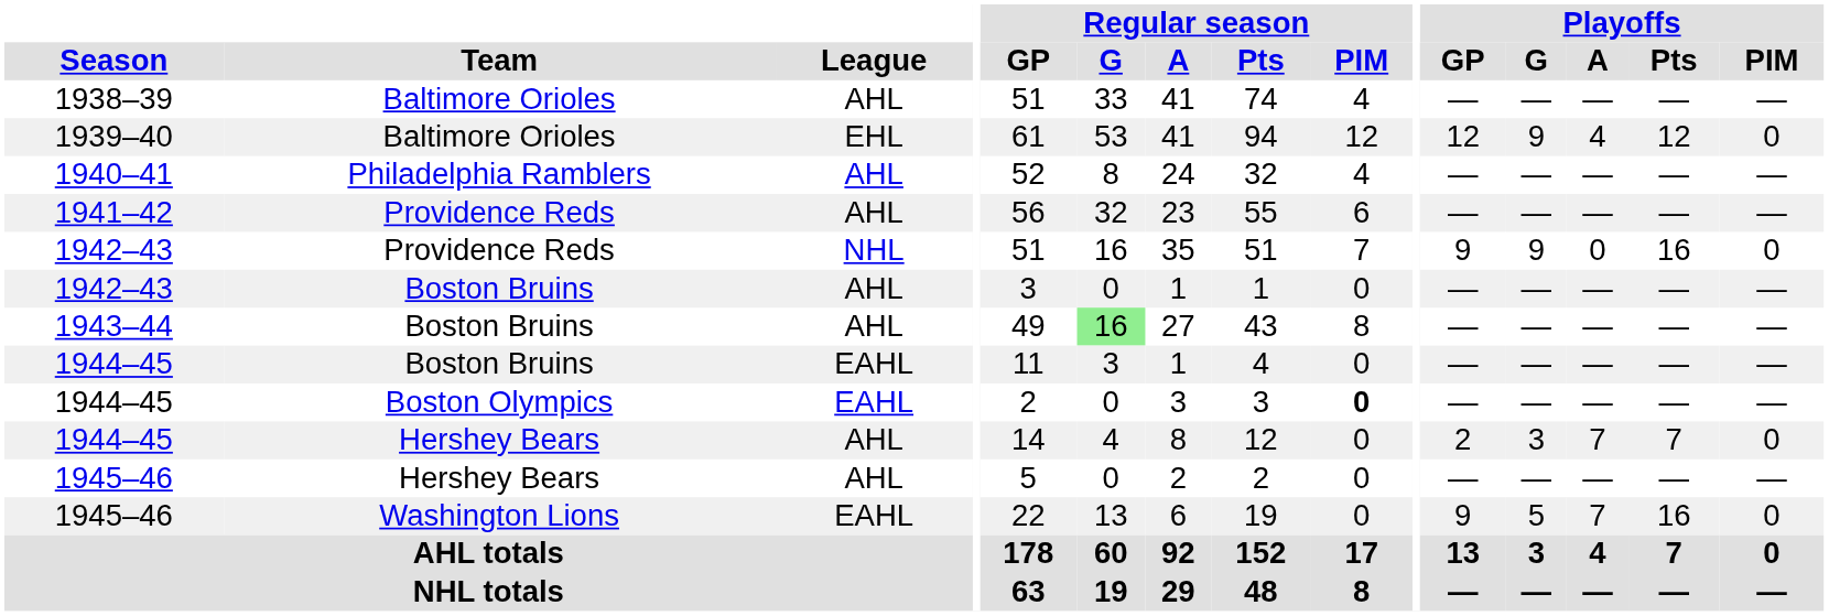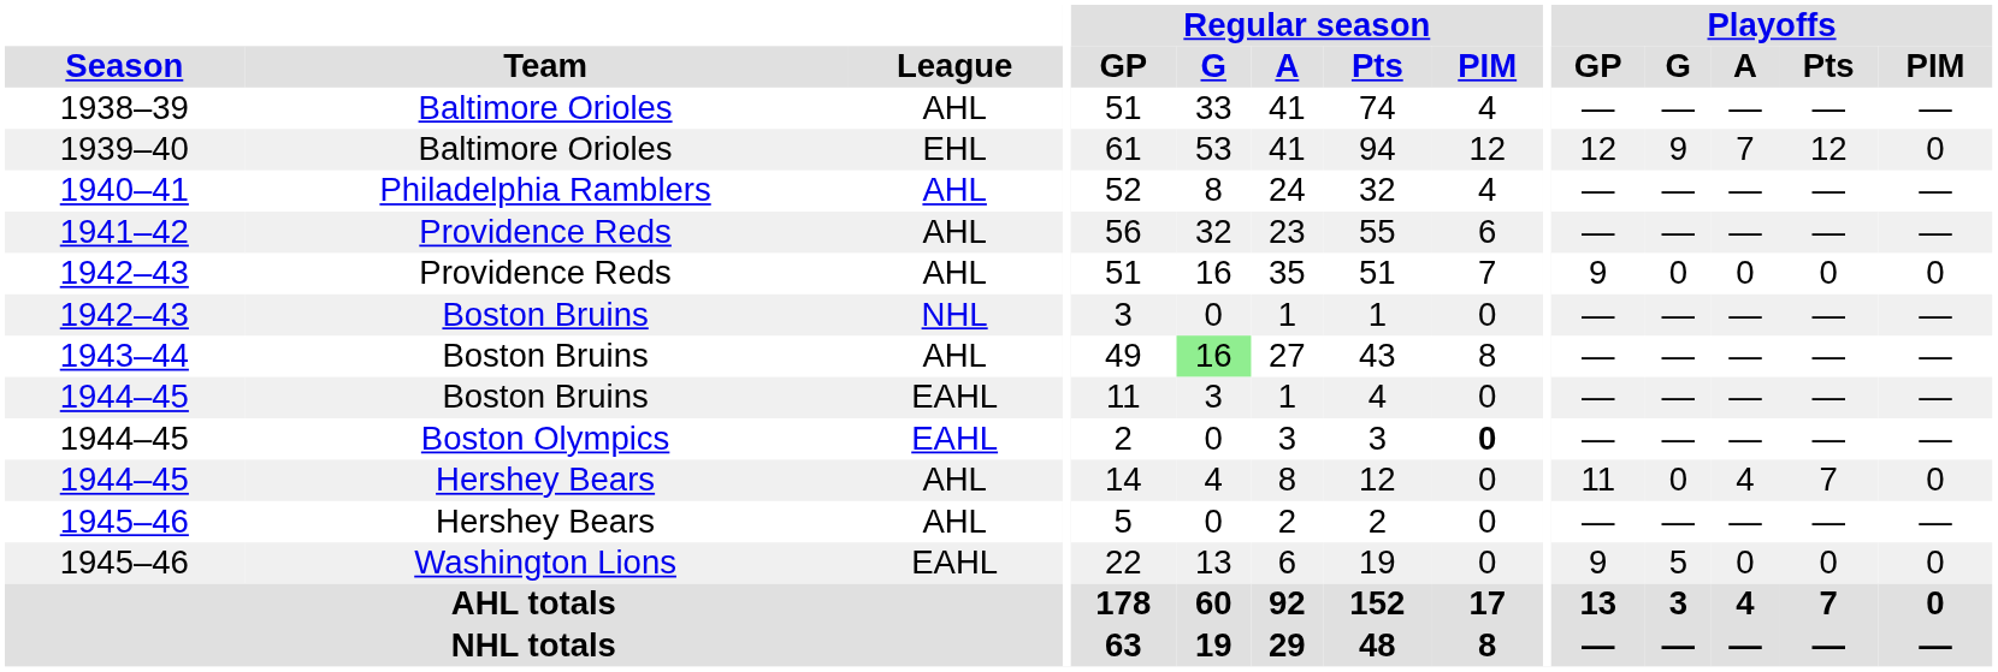 <table border="0" cellpadding="1" cellspacing="0" style="text-align:center; width:60em">
 <tr bgcolor="#e0e0e0">
 <th colspan="3" bgcolor="#ffffff"></th>
 <th rowspan="100" bgcolor="#ffffff"></th>
 <th colspan="5"><a href='#'>Regular season</a></th>
 <th rowspan="100" bgcolor="#ffffff"></th>
 <th colspan="5"><a href='#'>Playoffs</a></th>
 </tr>
 <tr bgcolor="#e0e0e0">
 <th><a href='#'>Season</a></th>
 <th>Team</th>
 <th>League</th>
 <th>GP</th>
 <th><a href='#'>G</a></th>
 <th><a href='#'>A</a></th>
 <th><a href='#'>Pts</a></th>
 <th><a href='#'>PIM</a></th>
 <th>GP</th>
 <th>G</th>
 <th>A</th>
 <th>Pts</th>
 <th>PIM</th>
 </tr>
 <tr>
 <td>1938–39</td>
 <td><a href='#'>Baltimore Orioles</a></td>
 <td>AHL</td>
 <td>51</td>
 <td>33</td>
 <td>41</td>
 <td>74</td>
 <td>4</td>
 <td>—</td>
 <td>—</td>
 <td>—</td>
 <td>—</td>
 <td>—</td>
 </tr>
 <tr bgcolor="#f0f0f0">
 <td>1939–40</td>
 <td>Baltimore Orioles</td>
 <td>EHL</td>
 <td>61</td>
 <td>53</td>
 <td>41</td>
 <td>94</td>
 <td>12</td>
 <td>12</td>
 <td>9</td>
-<td>4</td>
+<td>7</td>
 <td>12</td>
 <td>0</td>
 </tr>
 <tr>
 <td><a href='#'>1940–41</a></td>
 <td><a href='#'>Philadelphia Ramblers</a></td>
 <td><a href='#'>AHL</a></td>
 <td>52</td>
 <td>8</td>
 <td>24</td>
 <td>32</td>
 <td>4</td>
 <td>—</td>
 <td>—</td>
 <td>—</td>
 <td>—</td>
 <td>—</td>
 </tr>
 <tr bgcolor="#f0f0f0">
 <td><a href='#'>1941–42</a></td>
 <td><a href='#'>Providence Reds</a></td>
 <td>AHL</td>
 <td>56</td>
 <td>32</td>
 <td>23</td>
 <td>55</td>
 <td>6</td>
 <td>—</td>
 <td>—</td>
 <td>—</td>
 <td>—</td>
 <td>—</td>
 </tr>
 <tr>
 <td><a href='#'>1942–43</a></td>
 <td>Providence Reds</td>
-<td><a href='#'>NHL</a></td>
+<td>AHL</td>
 <td>51</td>
 <td>16</td>
 <td>35</td>
 <td>51</td>
 <td>7</td>
 <td>9</td>
-<td>9</td>
 <td>0</td>
-<td>16</td>
+<td>0</td>
+<td>0</td>
 <td>0</td>
 </tr>
 <tr bgcolor="#f0f0f0">
 <td><a href='#'>1942–43</a></td>
 <td><a href='#'>Boston Bruins</a></td>
-<td>AHL</td>
+<td><a href='#'>NHL</a></td>
 <td>3</td>
 <td>0</td>
 <td>1</td>
 <td>1</td>
 <td>0</td>
 <td>—</td>
 <td>—</td>
 <td>—</td>
 <td>—</td>
 <td>—</td>
 </tr>
 <tr>
 <td><a href='#'>1943–44</a></td>
 <td>Boston Bruins</td>
 <td>AHL</td>
 <td>49</td>
 <td style="background: lightgreen;">16</td>
 <td>27</td>
 <td>43</td>
 <td>8</td>
 <td>—</td>
 <td>—</td>
 <td>—</td>
 <td>—</td>
 <td>—</td>
 </tr>
 <tr bgcolor="#f0f0f0">
 <td><a href='#'>1944–45</a></td>
 <td>Boston Bruins</td>
 <td>EAHL</td>
 <td>11</td>
 <td>3</td>
 <td>1</td>
 <td>4</td>
 <td>0</td>
 <td>—</td>
 <td>—</td>
 <td>—</td>
 <td>—</td>
 <td>—</td>
 </tr>
 <tr>
 <td>1944–45</td>
 <td><a href='#'>Boston Olympics</a></td>
 <td><a href='#'>EAHL</a></td>
 <td>2</td>
 <td>0</td>
 <td>3</td>
 <td>3</td>
 <td><strong>0</strong></td>
 <td>—</td>
 <td>—</td>
 <td>—</td>
 <td>—</td>
 <td>—</td>
 </tr>
 <tr bgcolor="#f0f0f0">
 <td><a href='#'>1944–45</a></td>
 <td><a href='#'>Hershey Bears</a></td>
 <td>AHL</td>
 <td>14</td>
 <td>4</td>
 <td>8</td>
 <td>12</td>
 <td>0</td>
-<td>2</td>
-<td>3</td>
-<td>7</td>
+<td>11</td>
+<td>0</td>
+<td>4</td>
 <td>7</td>
 <td>0</td>
 </tr>
 <tr>
 <td><a href='#'>1945–46</a></td>
 <td>Hershey Bears</td>
 <td>AHL</td>
 <td>5</td>
 <td>0</td>
 <td>2</td>
 <td>2</td>
 <td>0</td>
 <td>—</td>
 <td>—</td>
 <td>—</td>
 <td>—</td>
 <td>—</td>
 </tr>
 <tr bgcolor="#f0f0f0">
 <td>1945–46</td>
 <td><a href='#'>Washington Lions</a></td>
 <td>EAHL</td>
 <td>22</td>
 <td>13</td>
 <td>6</td>
 <td>19</td>
 <td>0</td>
 <td>9</td>
 <td>5</td>
-<td>7</td>
-<td>16</td>
+<td>0</td>
+<td>0</td>
 <td>0</td>
 </tr>
 <tr bgcolor="#e0e0e0">
 <th colspan="3">AHL totals</th>
 <th>178</th>
 <th>60</th>
 <th>92</th>
 <th>152</th>
 <th>17</th>
 <th>13</th>
 <th>3</th>
 <th>4</th>
 <th>7</th>
 <th>0</th>
 </tr>
 <tr bgcolor="#e0e0e0">
 <th colspan="3">NHL totals</th>
 <th>63</th>
 <th>19</th>
 <th>29</th>
 <th>48</th>
 <th>8</th>
 <th>—</th>
 <th>—</th>
 <th>—</th>
 <th>—</th>
 <th>—</th>
 </tr>
 </table>
